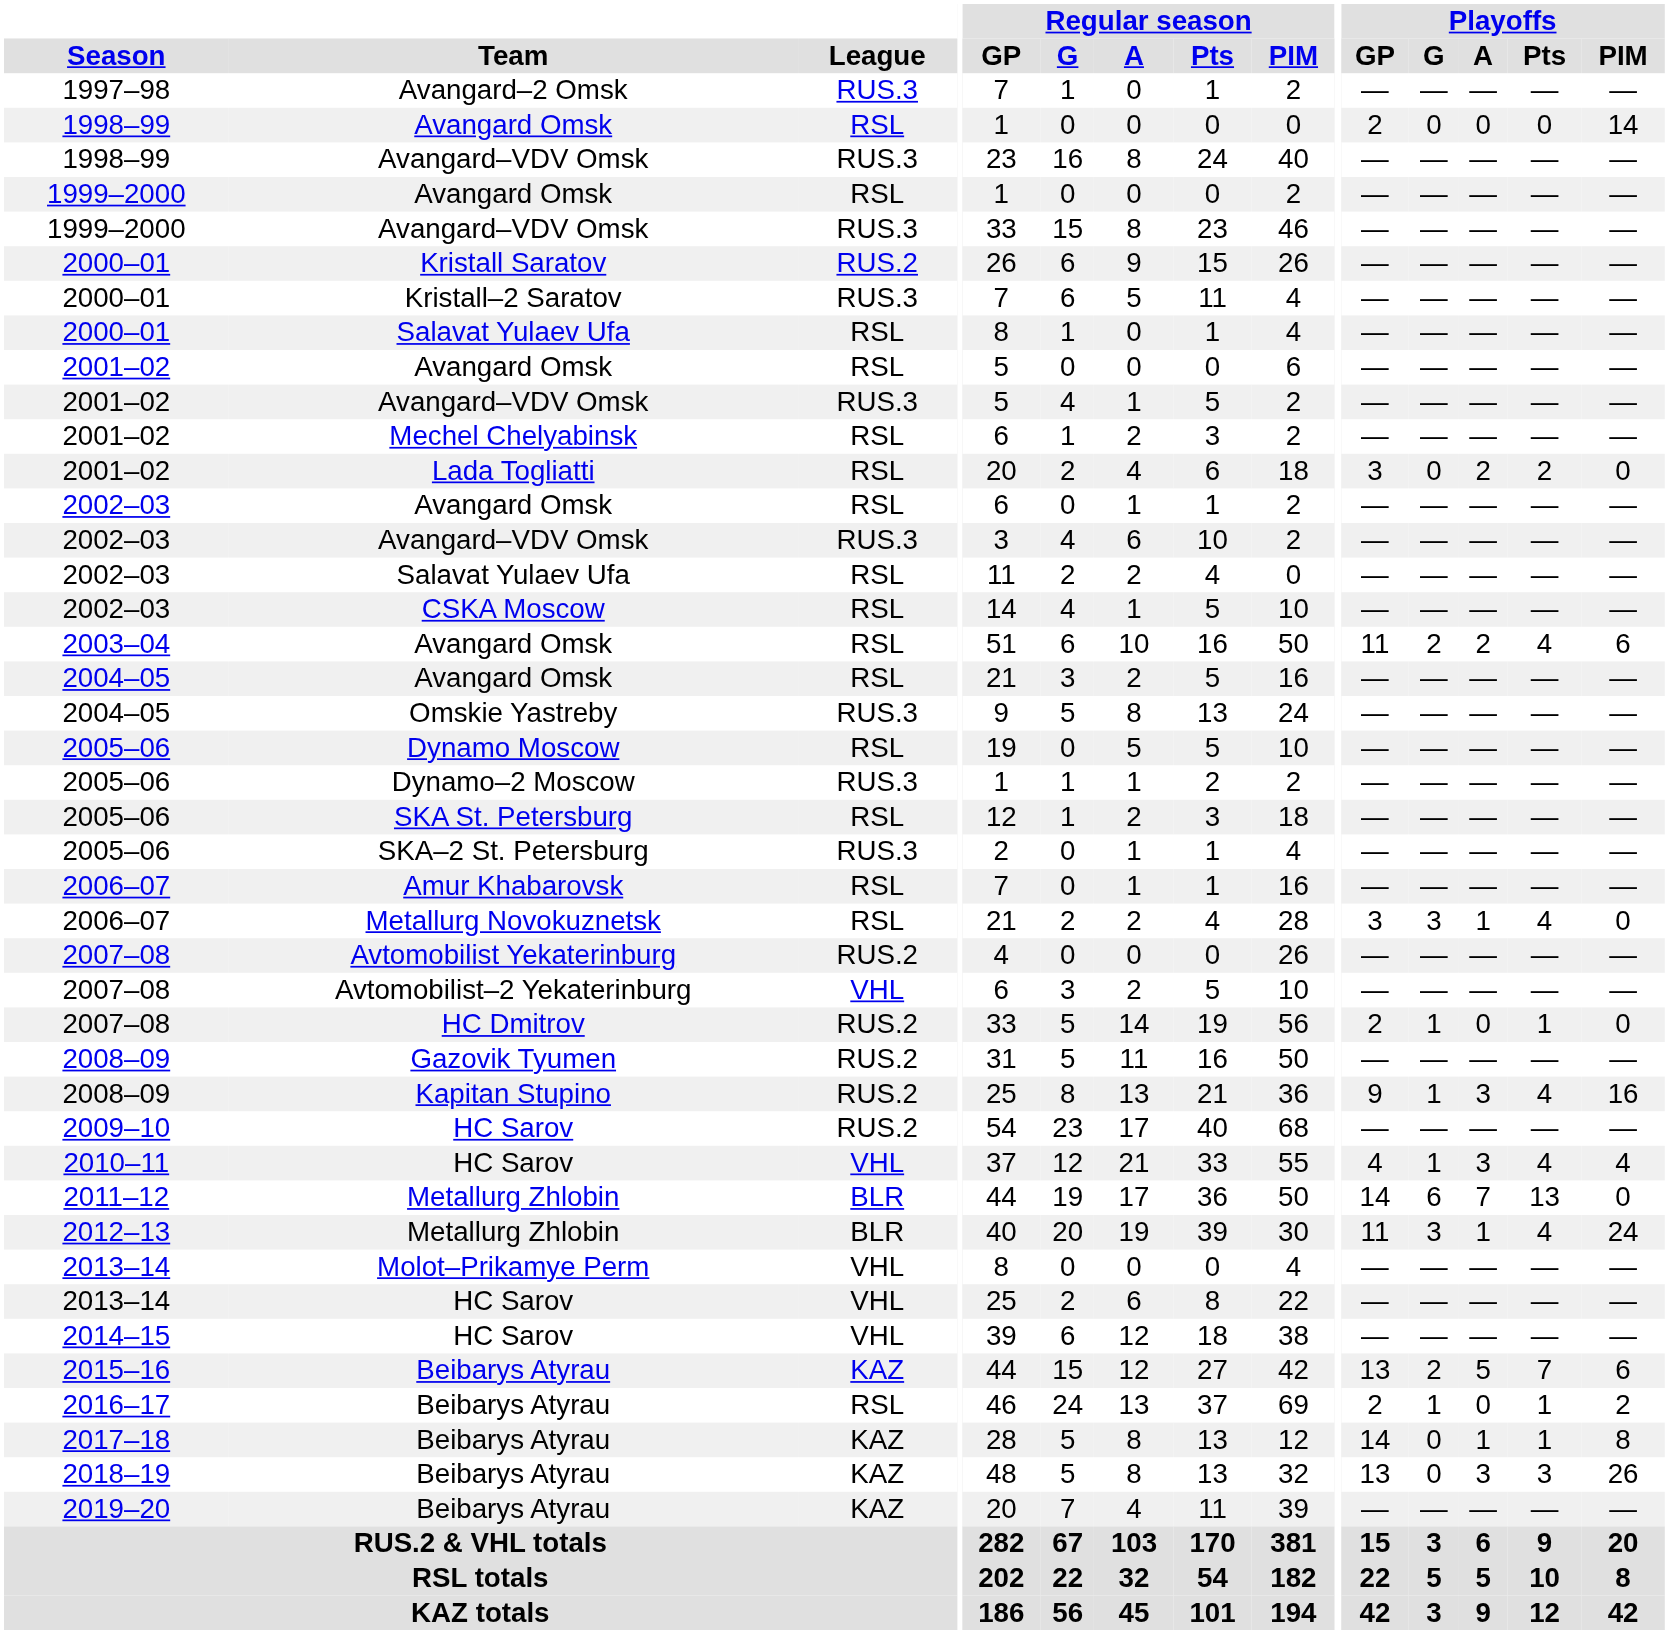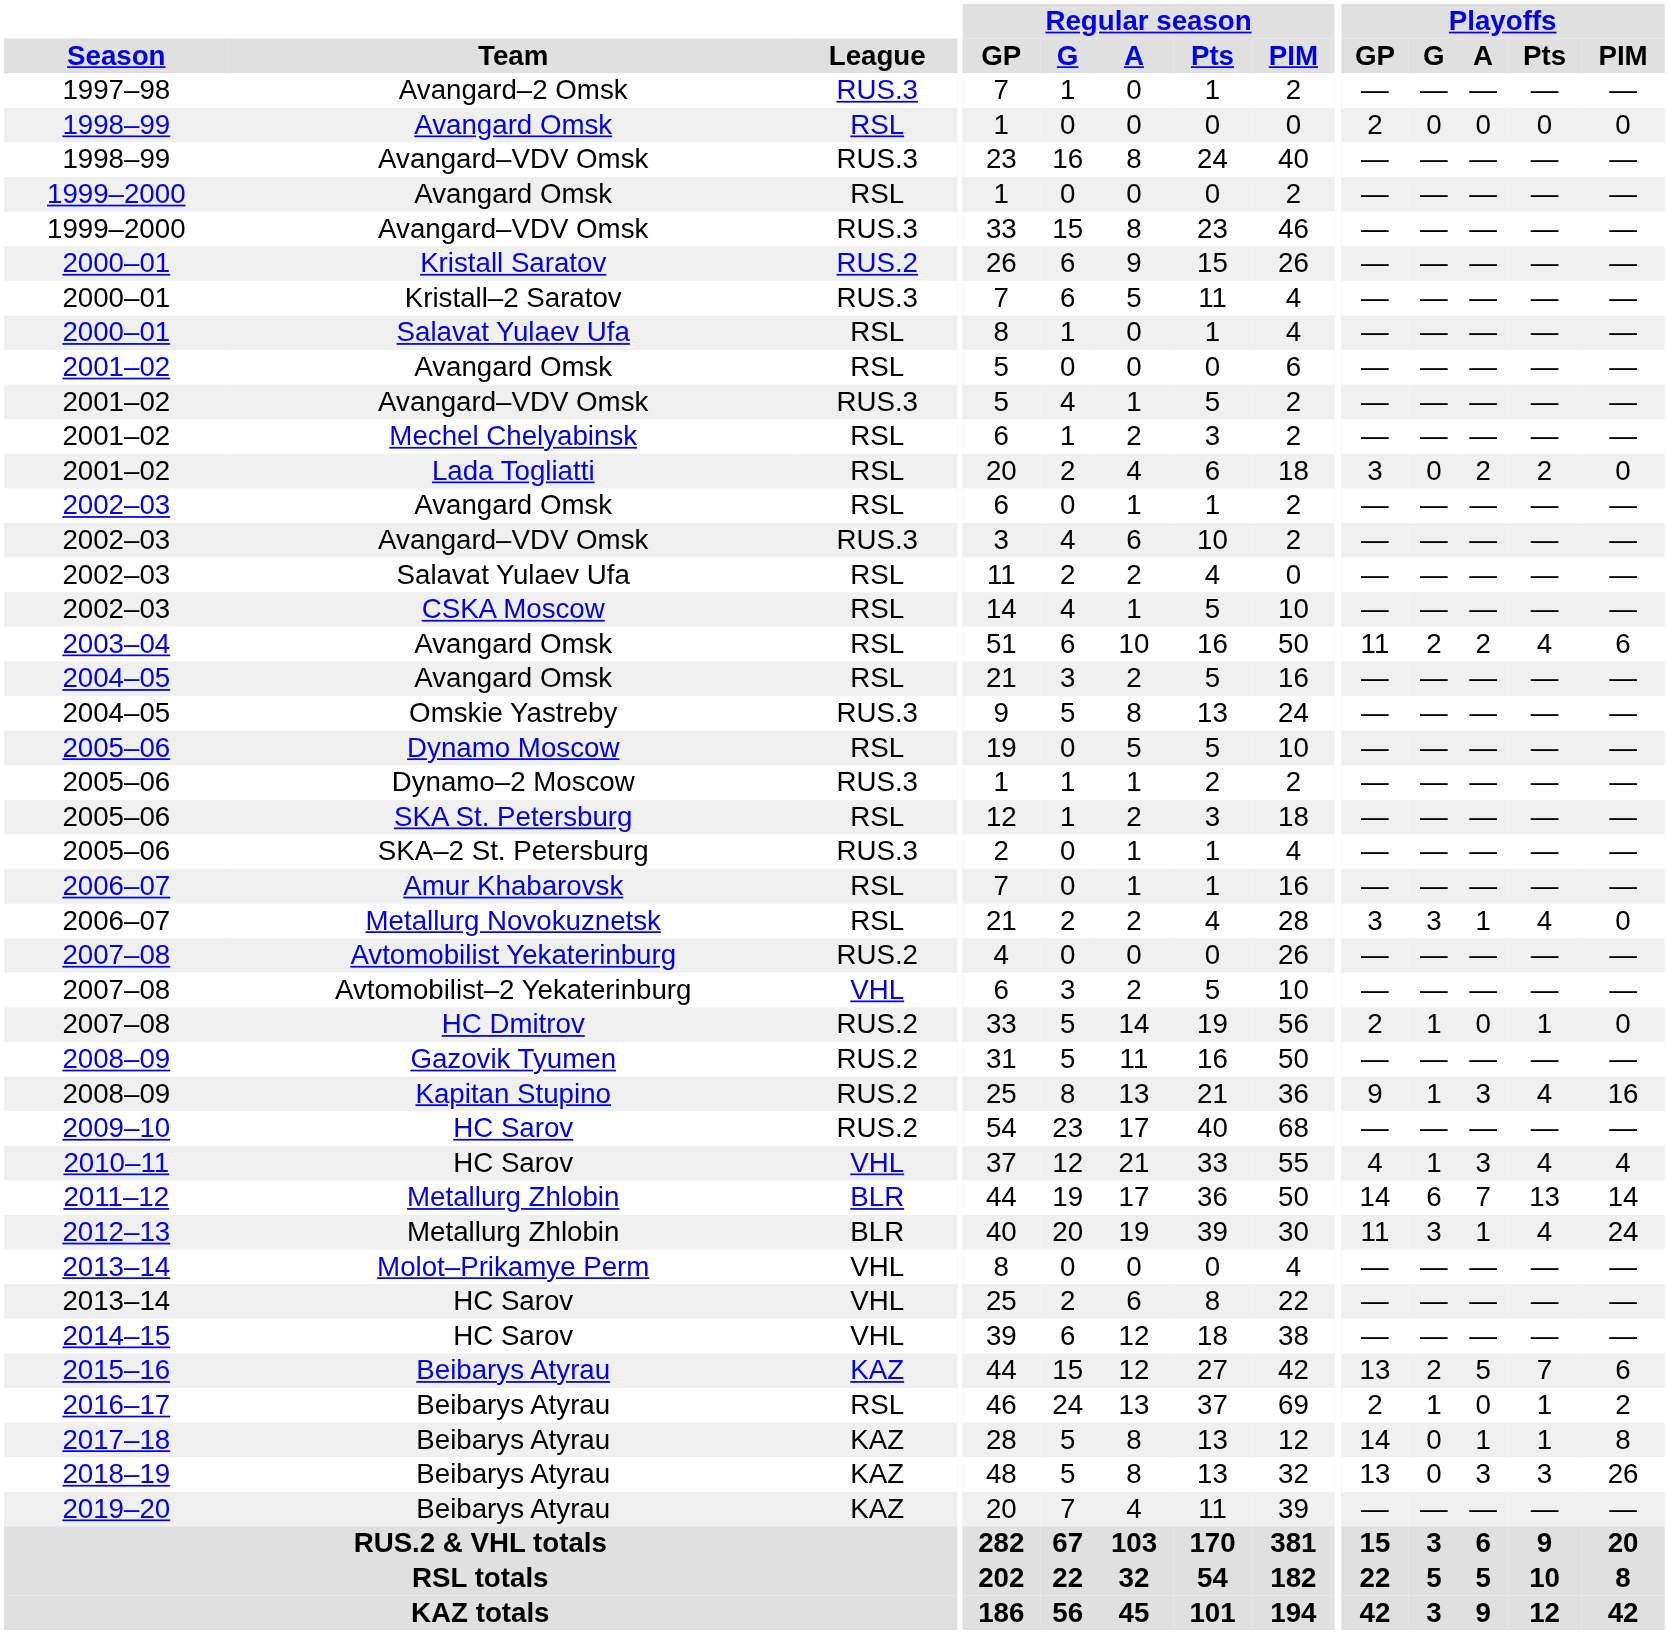 <table border="0" cellpadding="1" cellspacing="0" style="text-align:center; width:60em">
 <tr bgcolor="#e0e0e0">
 <th colspan="3" bgcolor="#ffffff"></th>
 <th rowspan="99" bgcolor="#ffffff"></th>
 <th colspan="5"><a href='#'>Regular season</a></th>
 <th rowspan="99" bgcolor="#ffffff"></th>
 <th colspan="5"><a href='#'>Playoffs</a></th>
 </tr>
 <tr bgcolor="#e0e0e0">
 <th><a href='#'>Season</a></th>
 <th>Team</th>
 <th>League</th>
 <th>GP</th>
 <th><a href='#'>G</a></th>
 <th><a href='#'>A</a></th>
 <th><a href='#'>Pts</a></th>
 <th><a href='#'>PIM</a></th>
 <th>GP</th>
 <th>G</th>
 <th>A</th>
 <th>Pts</th>
 <th>PIM</th>
 </tr>
 <tr>
 <td>1997–98</td>
 <td>Avangard–2 Omsk</td>
 <td><a href='#'>RUS.3</a></td>
 <td>7</td>
 <td>1</td>
 <td>0</td>
 <td>1</td>
 <td>2</td>
 <td>—</td>
 <td>—</td>
 <td>—</td>
 <td>—</td>
 <td>—</td>
 </tr>
 <tr bgcolor="#f0f0f0">
 <td><a href='#'>1998–99</a></td>
 <td><a href='#'>Avangard Omsk</a></td>
 <td><a href='#'>RSL</a></td>
 <td>1</td>
 <td>0</td>
 <td>0</td>
 <td>0</td>
 <td>0</td>
 <td>2</td>
 <td>0</td>
 <td>0</td>
 <td>0</td>
-<td>14</td>
+<td>0</td>
 </tr>
 <tr>
 <td>1998–99</td>
 <td>Avangard–VDV Omsk</td>
 <td>RUS.3</td>
 <td>23</td>
 <td>16</td>
 <td>8</td>
 <td>24</td>
 <td>40</td>
 <td>—</td>
 <td>—</td>
 <td>—</td>
 <td>—</td>
 <td>—</td>
 </tr>
 <tr bgcolor="#f0f0f0">
 <td><a href='#'>1999–2000</a></td>
 <td>Avangard Omsk</td>
 <td>RSL</td>
 <td>1</td>
 <td>0</td>
 <td>0</td>
 <td>0</td>
 <td>2</td>
 <td>—</td>
 <td>—</td>
 <td>—</td>
 <td>—</td>
 <td>—</td>
 </tr>
 <tr>
 <td>1999–2000</td>
 <td>Avangard–VDV Omsk</td>
 <td>RUS.3</td>
 <td>33</td>
 <td>15</td>
 <td>8</td>
 <td>23</td>
 <td>46</td>
 <td>—</td>
 <td>—</td>
 <td>—</td>
 <td>—</td>
 <td>—</td>
 </tr>
 <tr bgcolor="#f0f0f0">
 <td><a href='#'>2000–01</a></td>
 <td><a href='#'>Kristall Saratov</a></td>
 <td><a href='#'>RUS.2</a></td>
 <td>26</td>
 <td>6</td>
 <td>9</td>
 <td>15</td>
 <td>26</td>
 <td>—</td>
 <td>—</td>
 <td>—</td>
 <td>—</td>
 <td>—</td>
 </tr>
 <tr>
 <td>2000–01</td>
 <td>Kristall–2 Saratov</td>
 <td>RUS.3</td>
 <td>7</td>
 <td>6</td>
 <td>5</td>
 <td>11</td>
 <td>4</td>
 <td>—</td>
 <td>—</td>
 <td>—</td>
 <td>—</td>
 <td>—</td>
 </tr>
 <tr bgcolor="#f0f0f0">
 <td><a href='#'>2000–01</a></td>
 <td><a href='#'>Salavat Yulaev Ufa</a></td>
 <td>RSL</td>
 <td>8</td>
 <td>1</td>
 <td>0</td>
 <td>1</td>
 <td>4</td>
 <td>—</td>
 <td>—</td>
 <td>—</td>
 <td>—</td>
 <td>—</td>
 </tr>
 <tr>
 <td><a href='#'>2001–02</a></td>
 <td>Avangard Omsk</td>
 <td>RSL</td>
 <td>5</td>
 <td>0</td>
 <td>0</td>
 <td>0</td>
 <td>6</td>
 <td>—</td>
 <td>—</td>
 <td>—</td>
 <td>—</td>
 <td>—</td>
 </tr>
 <tr bgcolor="#f0f0f0">
 <td>2001–02</td>
 <td>Avangard–VDV Omsk</td>
 <td>RUS.3</td>
 <td>5</td>
 <td>4</td>
 <td>1</td>
 <td>5</td>
 <td>2</td>
 <td>—</td>
 <td>—</td>
 <td>—</td>
 <td>—</td>
 <td>—</td>
 </tr>
 <tr>
 <td>2001–02</td>
 <td><a href='#'>Mechel Chelyabinsk</a></td>
 <td>RSL</td>
 <td>6</td>
 <td>1</td>
 <td>2</td>
 <td>3</td>
 <td>2</td>
 <td>—</td>
 <td>—</td>
 <td>—</td>
 <td>—</td>
 <td>—</td>
 </tr>
 <tr bgcolor="#f0f0f0">
 <td>2001–02</td>
 <td><a href='#'>Lada Togliatti</a></td>
 <td>RSL</td>
 <td>20</td>
 <td>2</td>
 <td>4</td>
 <td>6</td>
 <td>18</td>
 <td>3</td>
 <td>0</td>
 <td>2</td>
 <td>2</td>
 <td>0</td>
 </tr>
 <tr>
 <td><a href='#'>2002–03</a></td>
 <td>Avangard Omsk</td>
 <td>RSL</td>
 <td>6</td>
 <td>0</td>
 <td>1</td>
 <td>1</td>
 <td>2</td>
 <td>—</td>
 <td>—</td>
 <td>—</td>
 <td>—</td>
 <td>—</td>
 </tr>
 <tr bgcolor="#f0f0f0">
 <td>2002–03</td>
 <td>Avangard–VDV Omsk</td>
 <td>RUS.3</td>
 <td>3</td>
 <td>4</td>
 <td>6</td>
 <td>10</td>
 <td>2</td>
 <td>—</td>
 <td>—</td>
 <td>—</td>
 <td>—</td>
 <td>—</td>
 </tr>
 <tr>
 <td>2002–03</td>
 <td>Salavat Yulaev Ufa</td>
 <td>RSL</td>
 <td>11</td>
 <td>2</td>
 <td>2</td>
 <td>4</td>
 <td>0</td>
 <td>—</td>
 <td>—</td>
 <td>—</td>
 <td>—</td>
 <td>—</td>
 </tr>
 <tr bgcolor="#f0f0f0">
 <td>2002–03</td>
 <td><a href='#'>CSKA Moscow</a></td>
 <td>RSL</td>
 <td>14</td>
 <td>4</td>
 <td>1</td>
 <td>5</td>
 <td>10</td>
 <td>—</td>
 <td>—</td>
 <td>—</td>
 <td>—</td>
 <td>—</td>
 </tr>
 <tr>
 <td><a href='#'>2003–04</a></td>
 <td>Avangard Omsk</td>
 <td>RSL</td>
 <td>51</td>
 <td>6</td>
 <td>10</td>
 <td>16</td>
 <td>50</td>
 <td>11</td>
 <td>2</td>
 <td>2</td>
 <td>4</td>
 <td>6</td>
 </tr>
 <tr bgcolor="#f0f0f0">
 <td><a href='#'>2004–05</a></td>
 <td>Avangard Omsk</td>
 <td>RSL</td>
 <td>21</td>
 <td>3</td>
 <td>2</td>
 <td>5</td>
 <td>16</td>
 <td>—</td>
 <td>—</td>
 <td>—</td>
 <td>—</td>
 <td>—</td>
 </tr>
 <tr>
 <td>2004–05</td>
 <td>Omskie Yastreby</td>
 <td>RUS.3</td>
 <td>9</td>
 <td>5</td>
 <td>8</td>
 <td>13</td>
 <td>24</td>
 <td>—</td>
 <td>—</td>
 <td>—</td>
 <td>—</td>
 <td>—</td>
 </tr>
 <tr bgcolor="#f0f0f0">
 <td><a href='#'>2005–06</a></td>
 <td><a href='#'>Dynamo Moscow</a></td>
 <td>RSL</td>
 <td>19</td>
 <td>0</td>
 <td>5</td>
 <td>5</td>
 <td>10</td>
 <td>—</td>
 <td>—</td>
 <td>—</td>
 <td>—</td>
 <td>—</td>
 </tr>
 <tr>
 <td>2005–06</td>
 <td>Dynamo–2 Moscow</td>
 <td>RUS.3</td>
 <td>1</td>
 <td>1</td>
 <td>1</td>
 <td>2</td>
 <td>2</td>
 <td>—</td>
 <td>—</td>
 <td>—</td>
 <td>—</td>
 <td>—</td>
 </tr>
 <tr bgcolor="#f0f0f0">
 <td>2005–06</td>
 <td><a href='#'>SKA St. Petersburg</a></td>
 <td>RSL</td>
 <td>12</td>
 <td>1</td>
 <td>2</td>
 <td>3</td>
 <td>18</td>
 <td>—</td>
 <td>—</td>
 <td>—</td>
 <td>—</td>
 <td>—</td>
 </tr>
 <tr>
 <td>2005–06</td>
 <td>SKA–2 St. Petersburg</td>
 <td>RUS.3</td>
 <td>2</td>
 <td>0</td>
 <td>1</td>
 <td>1</td>
 <td>4</td>
 <td>—</td>
 <td>—</td>
 <td>—</td>
 <td>—</td>
 <td>—</td>
 </tr>
 <tr bgcolor="#f0f0f0">
 <td><a href='#'>2006–07</a></td>
 <td><a href='#'>Amur Khabarovsk</a></td>
 <td>RSL</td>
 <td>7</td>
 <td>0</td>
 <td>1</td>
 <td>1</td>
 <td>16</td>
 <td>—</td>
 <td>—</td>
 <td>—</td>
 <td>—</td>
 <td>—</td>
 </tr>
 <tr>
 <td>2006–07</td>
 <td><a href='#'>Metallurg Novokuznetsk</a></td>
 <td>RSL</td>
 <td>21</td>
 <td>2</td>
 <td>2</td>
 <td>4</td>
 <td>28</td>
 <td>3</td>
 <td>3</td>
 <td>1</td>
 <td>4</td>
 <td>0</td>
 </tr>
 <tr bgcolor="#f0f0f0">
 <td><a href='#'>2007–08</a></td>
 <td><a href='#'>Avtomobilist Yekaterinburg</a></td>
 <td>RUS.2</td>
 <td>4</td>
 <td>0</td>
 <td>0</td>
 <td>0</td>
 <td>26</td>
 <td>—</td>
 <td>—</td>
 <td>—</td>
 <td>—</td>
 <td>—</td>
 </tr>
 <tr>
 <td>2007–08</td>
 <td>Avtomobilist–2 Yekaterinburg</td>
 <td><a href='#'>VHL</a></td>
 <td>6</td>
 <td>3</td>
 <td>2</td>
 <td>5</td>
 <td>10</td>
 <td>—</td>
 <td>—</td>
 <td>—</td>
 <td>—</td>
 <td>—</td>
 </tr>
 <tr bgcolor="#f0f0f0">
 <td>2007–08</td>
 <td><a href='#'>HC Dmitrov</a></td>
 <td>RUS.2</td>
 <td>33</td>
 <td>5</td>
 <td>14</td>
 <td>19</td>
 <td>56</td>
 <td>2</td>
 <td>1</td>
 <td>0</td>
 <td>1</td>
 <td>0</td>
 </tr>
 <tr>
 <td><a href='#'>2008–09</a></td>
 <td><a href='#'>Gazovik Tyumen</a></td>
 <td>RUS.2</td>
 <td>31</td>
 <td>5</td>
 <td>11</td>
 <td>16</td>
 <td>50</td>
 <td>—</td>
 <td>—</td>
 <td>—</td>
 <td>—</td>
 <td>—</td>
 </tr>
 <tr bgcolor="#f0f0f0">
 <td>2008–09</td>
 <td><a href='#'>Kapitan Stupino</a></td>
 <td>RUS.2</td>
 <td>25</td>
 <td>8</td>
 <td>13</td>
 <td>21</td>
 <td>36</td>
 <td>9</td>
 <td>1</td>
 <td>3</td>
 <td>4</td>
 <td>16</td>
 </tr>
 <tr>
 <td><a href='#'>2009–10</a></td>
 <td><a href='#'>HC Sarov</a></td>
 <td>RUS.2</td>
 <td>54</td>
 <td>23</td>
 <td>17</td>
 <td>40</td>
 <td>68</td>
 <td>—</td>
 <td>—</td>
 <td>—</td>
 <td>—</td>
 <td>—</td>
 </tr>
 <tr bgcolor="#f0f0f0">
 <td><a href='#'>2010–11</a></td>
 <td>HC Sarov</td>
 <td><a href='#'>VHL</a></td>
 <td>37</td>
 <td>12</td>
 <td>21</td>
 <td>33</td>
 <td>55</td>
 <td>4</td>
 <td>1</td>
 <td>3</td>
 <td>4</td>
 <td>4</td>
 </tr>
 <tr>
 <td><a href='#'>2011–12</a></td>
 <td><a href='#'>Metallurg Zhlobin</a></td>
 <td><a href='#'>BLR</a></td>
 <td>44</td>
 <td>19</td>
 <td>17</td>
 <td>36</td>
 <td>50</td>
 <td>14</td>
 <td>6</td>
 <td>7</td>
 <td>13</td>
-<td>0</td>
+<td>14</td>
 </tr>
 <tr bgcolor="#f0f0f0">
 <td><a href='#'>2012–13</a></td>
 <td>Metallurg Zhlobin</td>
 <td>BLR</td>
 <td>40</td>
 <td>20</td>
 <td>19</td>
 <td>39</td>
 <td>30</td>
 <td>11</td>
 <td>3</td>
 <td>1</td>
 <td>4</td>
 <td>24</td>
 </tr>
 <tr>
 <td><a href='#'>2013–14</a></td>
 <td><a href='#'>Molot–Prikamye Perm</a></td>
 <td>VHL</td>
 <td>8</td>
 <td>0</td>
 <td>0</td>
 <td>0</td>
 <td>4</td>
 <td>—</td>
 <td>—</td>
 <td>—</td>
 <td>—</td>
 <td>—</td>
 </tr>
 <tr bgcolor="#f0f0f0">
 <td>2013–14</td>
 <td>HC Sarov</td>
 <td>VHL</td>
 <td>25</td>
 <td>2</td>
 <td>6</td>
 <td>8</td>
 <td>22</td>
 <td>—</td>
 <td>—</td>
 <td>—</td>
 <td>—</td>
 <td>—</td>
 </tr>
 <tr>
 <td><a href='#'>2014–15</a></td>
 <td>HC Sarov</td>
 <td>VHL</td>
 <td>39</td>
 <td>6</td>
 <td>12</td>
 <td>18</td>
 <td>38</td>
 <td>—</td>
 <td>—</td>
 <td>—</td>
 <td>—</td>
 <td>—</td>
 </tr>
 <tr bgcolor="#f0f0f0">
 <td><a href='#'>2015–16</a></td>
 <td><a href='#'>Beibarys Atyrau</a></td>
 <td><a href='#'>KAZ</a></td>
 <td>44</td>
 <td>15</td>
 <td>12</td>
 <td>27</td>
 <td>42</td>
 <td>13</td>
 <td>2</td>
 <td>5</td>
 <td>7</td>
 <td>6</td>
 </tr>
 <tr>
 <td><a href='#'>2016–17</a></td>
 <td>Beibarys Atyrau</td>
 <td>RSL</td>
 <td>46</td>
 <td>24</td>
 <td>13</td>
 <td>37</td>
 <td>69</td>
 <td>2</td>
 <td>1</td>
 <td>0</td>
 <td>1</td>
 <td>2</td>
 </tr>
 <tr bgcolor="#f0f0f0">
 <td><a href='#'>2017–18</a></td>
 <td>Beibarys Atyrau</td>
 <td>KAZ</td>
 <td>28</td>
 <td>5</td>
 <td>8</td>
 <td>13</td>
 <td>12</td>
 <td>14</td>
 <td>0</td>
 <td>1</td>
 <td>1</td>
 <td>8</td>
 </tr>
 <tr>
 <td><a href='#'>2018–19</a></td>
 <td>Beibarys Atyrau</td>
 <td>KAZ</td>
 <td>48</td>
 <td>5</td>
 <td>8</td>
 <td>13</td>
 <td>32</td>
 <td>13</td>
 <td>0</td>
 <td>3</td>
 <td>3</td>
 <td>26</td>
 </tr>
 <tr bgcolor="#f0f0f0">
 <td><a href='#'>2019–20</a></td>
 <td>Beibarys Atyrau</td>
 <td>KAZ</td>
 <td>20</td>
 <td>7</td>
 <td>4</td>
 <td>11</td>
 <td>39</td>
 <td>—</td>
 <td>—</td>
 <td>—</td>
 <td>—</td>
 <td>—</td>
 </tr>
 <tr bgcolor="#e0e0e0">
 <th colspan="3">RUS.2 & VHL totals</th>
 <th>282</th>
 <th>67</th>
 <th>103</th>
 <th>170</th>
 <th>381</th>
 <th>15</th>
 <th>3</th>
 <th>6</th>
 <th>9</th>
 <th>20</th>
 </tr>
 <tr bgcolor="#e0e0e0">
 <th colspan="3">RSL totals</th>
 <th>202</th>
 <th>22</th>
 <th>32</th>
 <th>54</th>
 <th>182</th>
 <th>22</th>
 <th>5</th>
 <th>5</th>
 <th>10</th>
 <th>8</th>
 </tr>
 <tr bgcolor="#e0e0e0">
 <th colspan="3">KAZ totals</th>
 <th>186</th>
 <th>56</th>
 <th>45</th>
 <th>101</th>
 <th>194</th>
 <th>42</th>
 <th>3</th>
 <th>9</th>
 <th>12</th>
 <th>42</th>
 </tr>
 </table>
